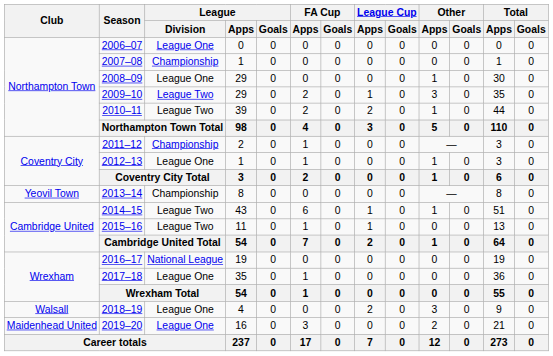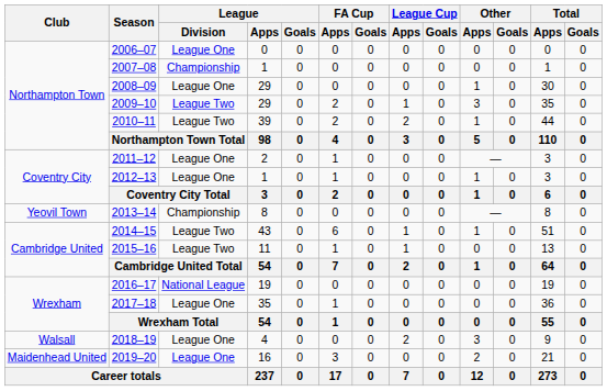 <table class="wikitable" style="text-align: center;">
 <tr>
 <th rowspan="2">Club</th>
 <th rowspan="2">Season</th>
 <th colspan="3">League</th>
 <th colspan="2">FA Cup</th>
 <th colspan="2"><a href='#'>League Cup</a></th>
 <th colspan="2">Other</th>
 <th colspan="2">Total</th>
 </tr>
 <tr>
 <th>Division</th>
 <th>Apps</th>
 <th>Goals</th>
 <th>Apps</th>
 <th>Goals</th>
 <th>Apps</th>
 <th>Goals</th>
 <th>Apps</th>
 <th>Goals</th>
 <th>Apps</th>
 <th>Goals</th>
 </tr>
 <tr>
 <td rowspan="6" valign="center"><a href='#'>Northampton Town</a></td>
 <td><a href='#'>2006–07</a></td>
 <td><a href='#'>League One</a></td>
 <td>0</td>
 <td>0</td>
 <td>0</td>
 <td>0</td>
 <td>0</td>
 <td>0</td>
 <td>0</td>
 <td>0</td>
 <td>0</td>
 <td>0</td>
 </tr>
 <tr>
 <td><a href='#'>2007–08</a></td>
 <td><a href='#'>Championship</a></td>
 <td>1</td>
 <td>0</td>
 <td>0</td>
 <td>0</td>
 <td>0</td>
 <td>0</td>
 <td>0</td>
 <td>0</td>
 <td>1</td>
 <td>0</td>
 </tr>
 <tr>
 <td><a href='#'>2008–09</a></td>
 <td>League One</td>
 <td>29</td>
 <td>0</td>
 <td>0</td>
 <td>0</td>
 <td>0</td>
 <td>0</td>
 <td>1</td>
 <td>0</td>
 <td>30</td>
 <td>0</td>
 </tr>
 <tr>
 <td><a href='#'>2009–10</a></td>
 <td><a href='#'>League Two</a></td>
 <td>29</td>
 <td>0</td>
 <td>2</td>
 <td>0</td>
 <td>1</td>
 <td>0</td>
 <td>3</td>
 <td>0</td>
 <td>35</td>
 <td>0</td>
 </tr>
 <tr>
 <td><a href='#'>2010–11</a></td>
 <td>League Two</td>
 <td>39</td>
 <td>0</td>
 <td>2</td>
 <td>0</td>
 <td>2</td>
 <td>0</td>
 <td>1</td>
 <td>0</td>
 <td>44</td>
 <td>0</td>
 </tr>
 <tr>
 <th colspan="2">Northampton Town Total</th>
 <th>98</th>
 <th>0</th>
 <th>4</th>
 <th>0</th>
 <th>3</th>
 <th>0</th>
 <th>5</th>
 <th>0</th>
 <th>110</th>
 <th>0</th>
 </tr>
 <tr>
 <td rowspan="3" valign="center"><a href='#'>Coventry City</a></td>
 <td><a href='#'>2011–12</a></td>
-<td><a href='#'>Championship</a></td>
+<td>League One</td>
 <td>2</td>
 <td>0</td>
 <td>1</td>
 <td>0</td>
 <td>0</td>
 <td>0</td>
 <td colspan="2">—</td>
 <td>3</td>
 <td>0</td>
 </tr>
 <tr>
 <td><a href='#'>2012–13</a></td>
 <td>League One</td>
 <td>1</td>
 <td>0</td>
 <td>1</td>
 <td>0</td>
 <td>0</td>
 <td>0</td>
 <td>1</td>
 <td>0</td>
 <td>3</td>
 <td>0</td>
 </tr>
 <tr>
 <th colspan="2">Coventry City Total</th>
 <th>3</th>
 <th>0</th>
 <th>2</th>
 <th>0</th>
 <th>0</th>
 <th>0</th>
 <th>1</th>
 <th>0</th>
 <th>6</th>
 <th>0</th>
 </tr>
 <tr>
 <td valign="center"><a href='#'>Yeovil Town</a></td>
 <td><a href='#'>2013–14</a></td>
 <td>Championship</td>
 <td>8</td>
 <td>0</td>
 <td>0</td>
 <td>0</td>
 <td>0</td>
 <td>0</td>
 <td colspan="2">—</td>
 <td>8</td>
 <td>0</td>
 </tr>
 <tr>
 <td rowspan="3" valign="center"><a href='#'>Cambridge United</a></td>
 <td><a href='#'>2014–15</a></td>
 <td>League Two</td>
 <td>43</td>
 <td>0</td>
 <td>6</td>
 <td>0</td>
 <td>1</td>
 <td>0</td>
 <td>1</td>
 <td>0</td>
 <td>51</td>
 <td>0</td>
 </tr>
 <tr>
 <td><a href='#'>2015–16</a></td>
 <td>League Two</td>
 <td>11</td>
 <td>0</td>
 <td>1</td>
 <td>0</td>
 <td>1</td>
 <td>0</td>
 <td>0</td>
 <td>0</td>
 <td>13</td>
 <td>0</td>
 </tr>
 <tr>
 <th colspan="2">Cambridge United Total</th>
 <th>54</th>
 <th>0</th>
 <th>7</th>
 <th>0</th>
 <th>2</th>
 <th>0</th>
 <th>1</th>
 <th>0</th>
 <th>64</th>
 <th>0</th>
 </tr>
 <tr>
 <td rowspan="3" valign="center"><a href='#'>Wrexham</a></td>
 <td><a href='#'>2016–17</a></td>
 <td><a href='#'>National League</a></td>
 <td>19</td>
 <td>0</td>
 <td>0</td>
 <td>0</td>
 <td>0</td>
 <td>0</td>
 <td>0</td>
 <td>0</td>
 <td>19</td>
 <td>0</td>
 </tr>
 <tr>
 <td><a href='#'>2017–18</a></td>
 <td>League One</td>
 <td>35</td>
 <td>0</td>
 <td>1</td>
 <td>0</td>
 <td>0</td>
 <td>0</td>
 <td>0</td>
 <td>0</td>
 <td>36</td>
 <td>0</td>
 </tr>
 <tr>
 <th colspan="2">Wrexham Total</th>
 <th>54</th>
 <th>0</th>
 <th>1</th>
 <th>0</th>
 <th>0</th>
 <th>0</th>
 <th>0</th>
 <th>0</th>
 <th>55</th>
 <th>0</th>
 </tr>
 <tr>
 <td valign="center"><a href='#'>Walsall</a></td>
 <td><a href='#'>2018–19</a></td>
 <td>League One</td>
 <td>4</td>
 <td>0</td>
 <td>0</td>
 <td>0</td>
 <td>2</td>
 <td>0</td>
 <td>3</td>
 <td>0</td>
 <td>9</td>
 <td>0</td>
 </tr>
 <tr>
 <td valign="center"><a href='#'>Maidenhead United</a></td>
 <td><a href='#'>2019–20</a></td>
 <td><a href='#'>League One</a></td>
 <td>16</td>
 <td>0</td>
 <td>3</td>
 <td>0</td>
 <td>0</td>
 <td>0</td>
 <td>2</td>
 <td>0</td>
 <td>21</td>
 <td>0</td>
 </tr>
 <tr>
 <th colspan="3">Career totals</th>
 <th>237</th>
 <th>0</th>
 <th>17</th>
 <th>0</th>
 <th>7</th>
 <th>0</th>
 <th>12</th>
 <th>0</th>
 <th>273</th>
 <th>0</th>
 </tr>
 </table>
